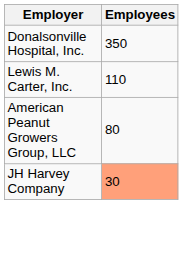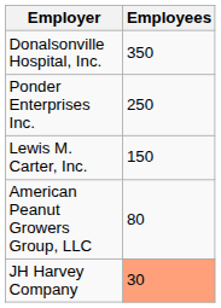 <table class="wikitable">
 <tr>
 <th scope="col" width="110px">Employer</th>
 <th scope="col" width="50px">Employees</th>
 </tr>
 <tr>
 <td>Donalsonville Hospital, Inc.</td>
 <td>350</td>
 </tr>
 <tr>
+<td>Ponder Enterprises Inc.</td>
+<td>250</td>
+</tr>
+<tr>
 <td>Lewis M. Carter, Inc.</td>
-<td>110</td>
+<td>150</td>
 </tr>
 <tr>
 <td>American Peanut Growers Group, LLC</td>
 <td>80</td>
 </tr>
 <tr>
 <td>JH Harvey Company</td>
 <td style="background: lightsalmon;">30</td>
 </tr>
 </table>
